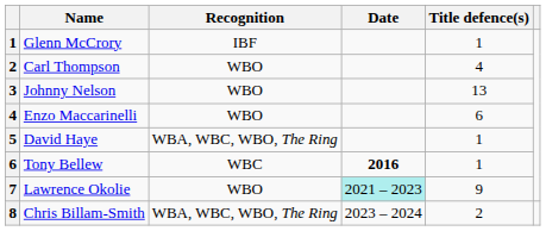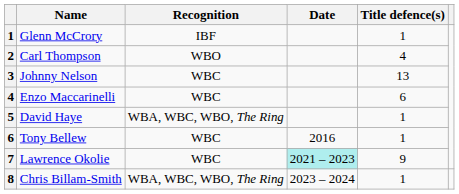 <table class="wikitable sortable">
 <tr>
 <th></th>
 <th>Name</th>
 <th>Recognition</th>
 <th>Date</th>
 <th>Title defence(s)</th>
 <th></th>
 </tr>
 <tr align=center>
 <th>1</th>
 <td align=left><a href='#'>Glenn McCrory</a></td>
 <td>IBF</td>
 <td></td>
 <td>1</td>
 <td rowspan="7"></td>
 </tr>
 <tr align=center>
 <th>2</th>
 <td align=left><a href='#'>Carl Thompson</a></td>
 <td>WBO</td>
 <td></td>
 <td>4</td>
 </tr>
 <tr align=center>
 <th>3</th>
 <td align=left><a href='#'>Johnny Nelson</a></td>
-<td>WBO</td>
+<td>WBC</td>
 <td></td>
 <td>13</td>
 </tr>
 <tr align=center>
 <th>4</th>
 <td align=left><a href='#'>Enzo Maccarinelli</a></td>
-<td>WBO</td>
+<td>WBC</td>
 <td></td>
 <td>6</td>
 </tr>
 <tr align=center>
 <th>5</th>
 <td align=left><a href='#'>David Haye</a></td>
 <td>WBA, WBC, WBO, <em>The Ring</em></td>
 <td></td>
 <td>1</td>
 </tr>
 <tr align=center>
 <th>6</th>
 <td align=left><a href='#'>Tony Bellew</a></td>
 <td>WBC</td>
-<td><strong>2016</strong></td>
+<td>2016</td>
 <td>1</td>
 </tr>
 <tr align=center>
 <th>7</th>
 <td align=left><a href='#'>Lawrence Okolie</a></td>
-<td>WBO</td>
+<td>WBC</td>
 <td style="background: paleturquoise;">2021 – 2023</td>
 <td>9</td>
 </tr>
 <tr align=center>
 <th>8</th>
 <td align=left><a href='#'>Chris Billam-Smith</a></td>
 <td>WBA, WBC, WBO, <em>The Ring</em></td>
 <td>2023 – 2024</td>
-<td>2</td>
+<td>1</td>
 <td></td>
 </tr>
 </table>
